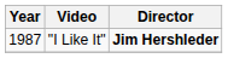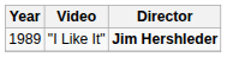 <table class="wikitable">
 <tr>
 <th>Year</th>
 <th>Video</th>
 <th>Director</th>
 </tr>
 <tr>
-<td>1987</td>
+<td>1989</td>
 <td>"I Like It"</td>
 <td><strong>Jim Hershleder</strong></td>
 </tr>
 <tr>
 </tr>
 </table>
